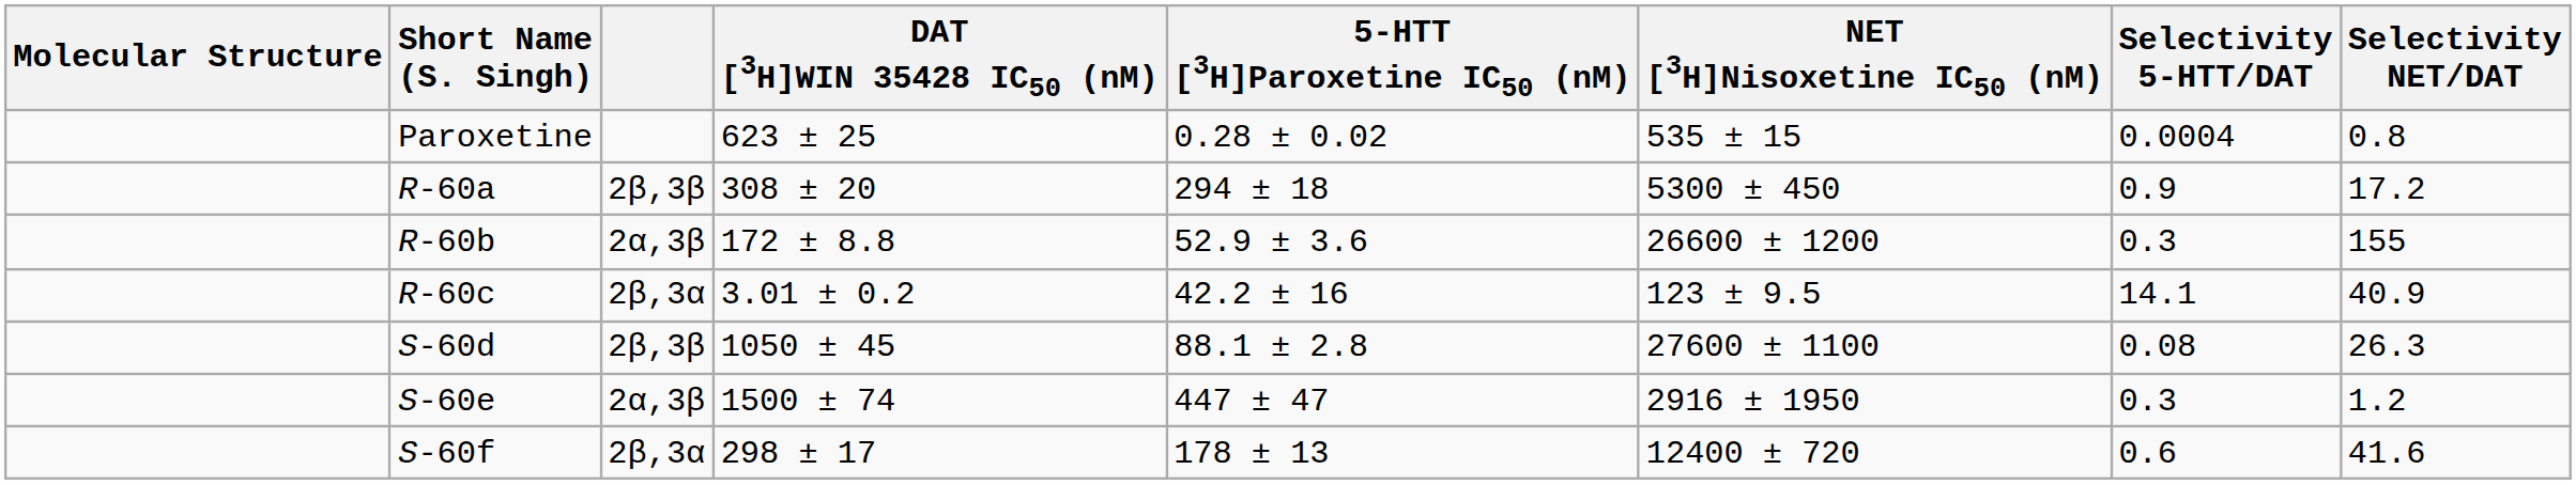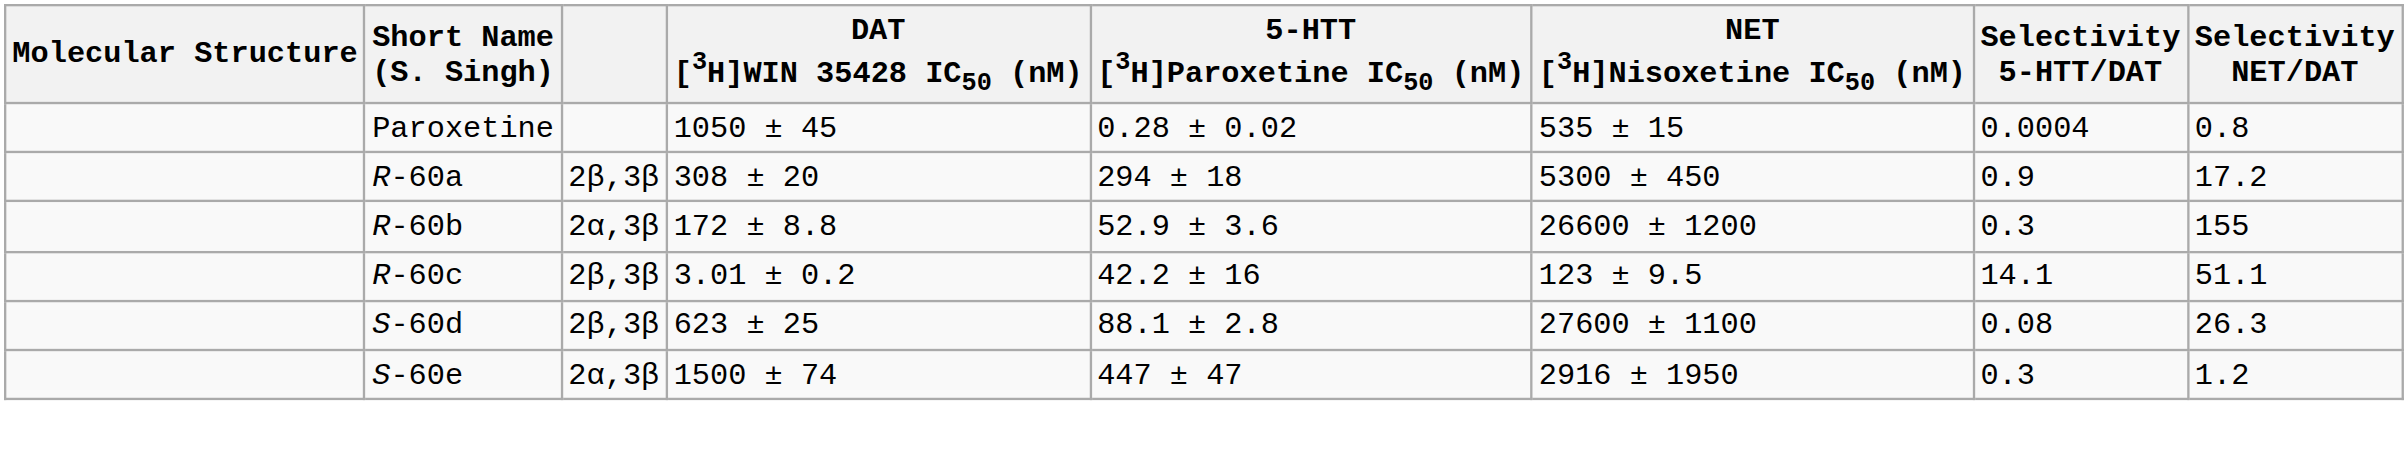 <table class="wikitable sortable sort-under">
 <tr>
 <th>Molecular Structure</th>
 <th>Short Name<br>(S. Singh)</th>
 <th></th>
 <th>DAT<br>[<sup>3</sup>H]WIN 35428 IC<sub>50</sub> (nM)</th>
 <th>5-HTT<br>[<sup>3</sup>H]Paroxetine IC<sub>50</sub> (nM)</th>
 <th>NET<br>[<sup>3</sup>H]Nisoxetine IC<sub>50</sub> (nM)</th>
 <th>Selectivity<br>5-HTT/DAT</th>
 <th>Selectivity<br>NET/DAT</th>
 </tr>
 <tr>
 <td></td>
 <td>Paroxetine</td>
 <td></td>
-<td>623 ± 25</td>
+<td>1050 ± 45</td>
 <td>0.28 ± 0.02</td>
 <td>535 ± 15</td>
 <td>0.0004</td>
 <td>0.8</td>
 </tr>
 <tr>
 <td></td>
 <td><em>R</em>-60a</td>
 <td>2β,3β</td>
 <td>308 ± 20</td>
 <td>294 ± 18</td>
 <td>5300 ± 450</td>
 <td>0.9</td>
 <td>17.2</td>
 </tr>
 <tr>
 <td></td>
 <td><em>R</em>-60b</td>
 <td>2α,3β</td>
 <td>172 ± 8.8</td>
 <td>52.9 ± 3.6</td>
 <td>26600 ± 1200</td>
 <td>0.3</td>
 <td>155</td>
 </tr>
 <tr>
 <td></td>
 <td><em>R</em>-60c</td>
-<td>2β,3α</td>
+<td>2β,3β</td>
 <td>3.01 ± 0.2</td>
 <td>42.2 ± 16</td>
 <td>123 ± 9.5</td>
 <td>14.1</td>
-<td>40.9</td>
+<td>51.1</td>
 </tr>
 <tr>
 <td></td>
 <td><em>S</em>-60d</td>
 <td>2β,3β</td>
-<td>1050 ± 45</td>
+<td>623 ± 25</td>
 <td>88.1 ± 2.8</td>
 <td>27600 ± 1100</td>
 <td>0.08</td>
 <td>26.3</td>
 </tr>
 <tr>
 <td></td>
 <td><em>S</em>-60e</td>
 <td>2α,3β</td>
 <td>1500 ± 74</td>
 <td>447 ± 47</td>
 <td>2916 ± 1950</td>
 <td>0.3</td>
 <td>1.2</td>
 </tr>
-<tr>
-<td></td>
-<td><em>S</em>-60f</td>
-<td>2β,3α</td>
-<td>298 ± 17</td>
-<td>178 ± 13</td>
-<td>12400 ± 720</td>
-<td>0.6</td>
-<td>41.6</td>
-</tr>
 </table>
